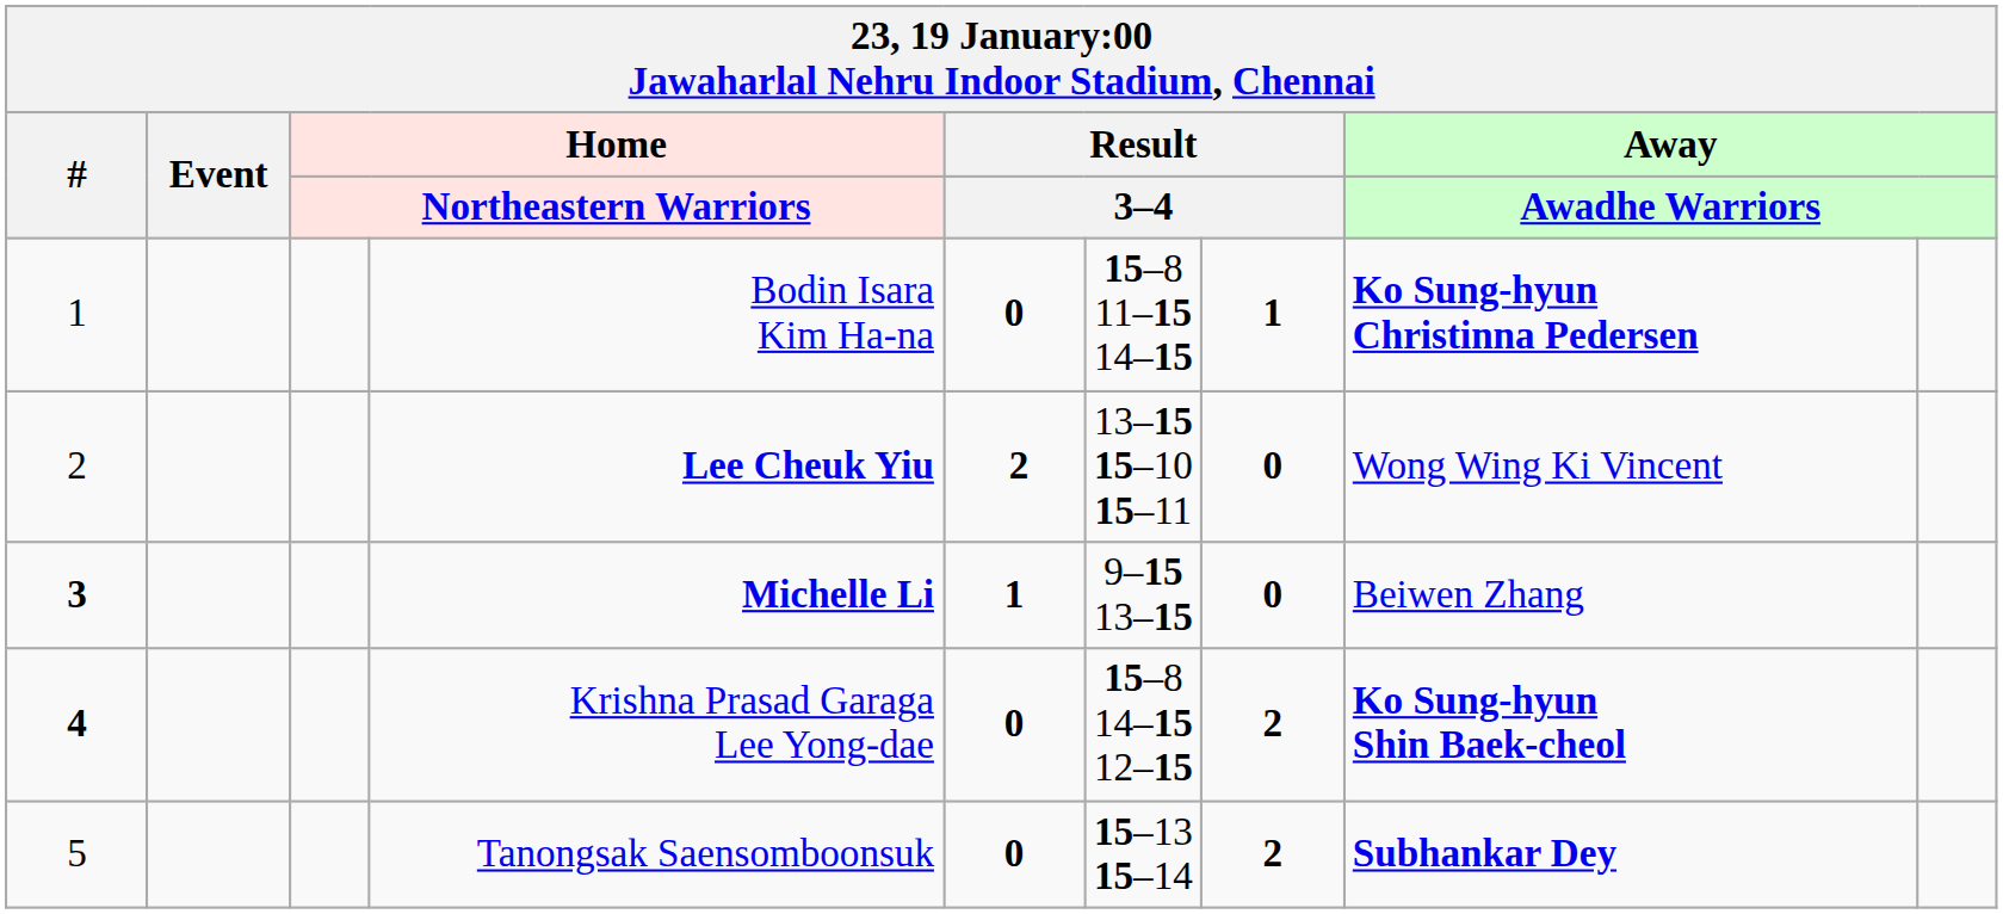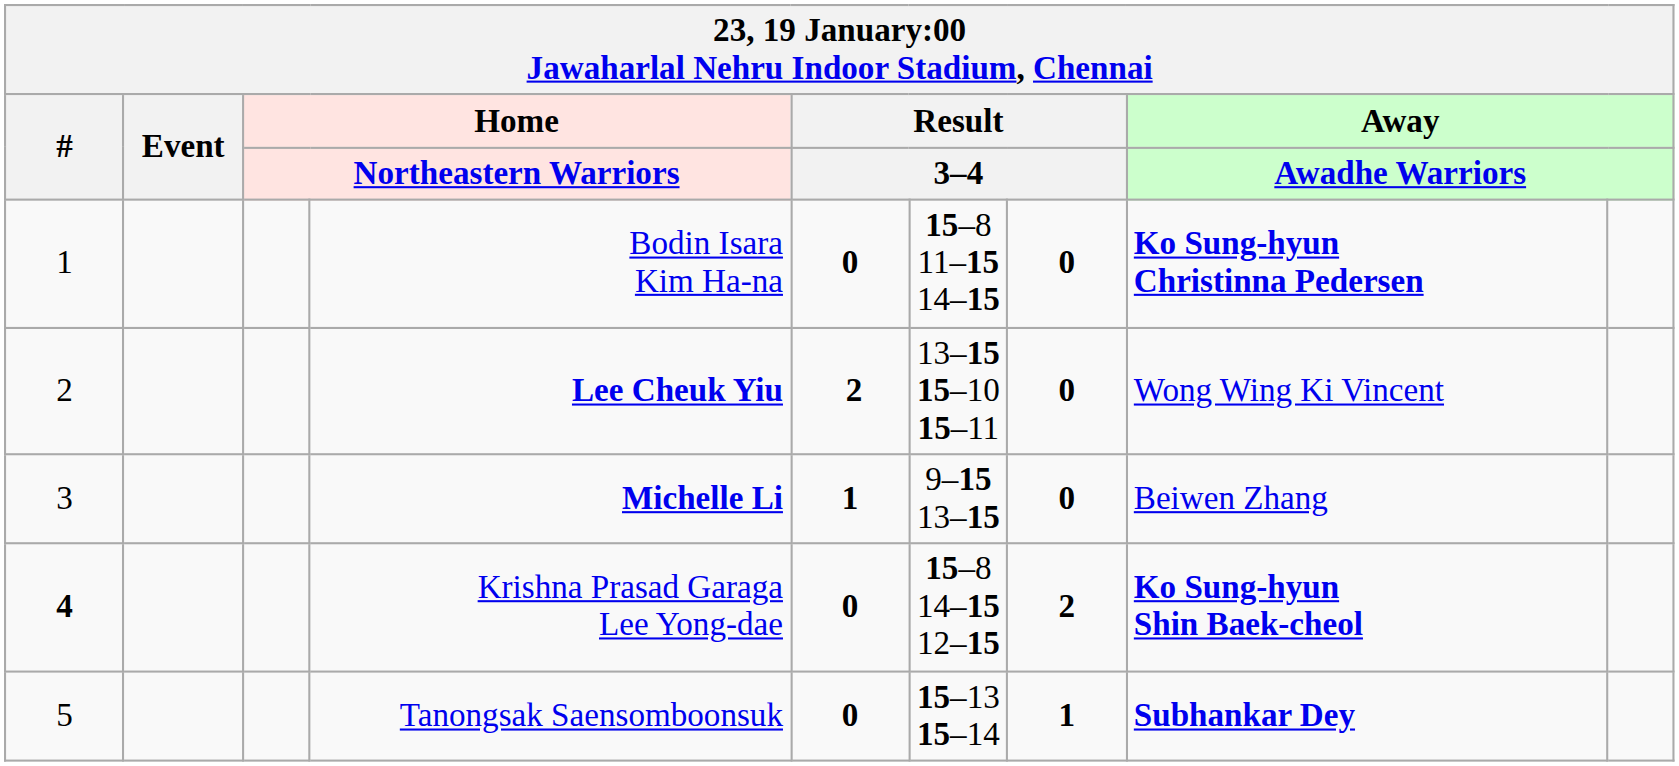 <table class="wikitable">
 <tr>
 <th colspan="9">23, 19 January:00<br><a href='#'>Jawaharlal Nehru Indoor Stadium</a>, <a href='#'>Chennai</a></th>
 </tr>
 <tr>
 <th rowspan="2" width="50">#</th>
 <th rowspan="2" width="50">Event</th>
 <th colspan="2" width="250" style="background-color:#ffe4e1">Home</th>
 <th colspan="3" width="150">Result</th>
 <th colspan="2" width="250" style="background-color:#ccffcc">Away</th>
 </tr>
 <tr>
 <th colspan="2" style="background-color:#ffe4e1"><a href='#'>Northeastern Warriors</a></th>
 <th colspan="3">3–4</th>
 <th colspan="2" style="background-color:#ccffcc"><a href='#'>Awadhe Warriors</a></th>
 </tr>
 <tr>
 <td align="center">1</td>
 <td align="center"></td>
 <td align="center" width="25"></td>
 <td align="right" width="225"><a href='#'>Bodin Isara</a> <br><a href='#'>Kim Ha-na</a> </td>
 <td align="center" width="50"><strong>0</strong></td>
 <td align="center"><strong>15</strong>–8<br>11–<strong>15</strong><br>14–<strong>15</strong></td>
-<td align="center" width="50"><strong>1</strong></td>
+<td align="center" width="50"><strong>0</strong></td>
 <td align="left" width="225"><strong> <a href='#'>Ko Sung-hyun</a><br> <a href='#'>Christinna Pedersen</a></strong></td>
 <td align="center" width="25"></td>
 </tr>
 <tr>
 <td align="center">2</td>
 <td align="center"></td>
 <td align="center"></td>
 <td align="right"><strong><a href='#'>Lee Cheuk Yiu</a> </strong></td>
 <td align="center"><strong> 2</strong></td>
 <td align="center">13–<strong>15</strong><br><strong>15</strong>–10<br><strong>15</strong>–11</td>
 <td align="center"><strong>0</strong></td>
 <td align="left"><strong></strong> <a href='#'>Wong Wing Ki Vincent</a></td>
 <td align="center"></td>
 </tr>
 <tr>
-<td align="center"><strong>3</strong></td>
+<td align="center">3</td>
 <td align="center"></td>
 <td align="center"></td>
 <td align="right"><strong><a href='#'>Michelle Li</a></strong> </td>
 <td align="center"><strong>1</strong></td>
 <td align="center">9–<strong>15</strong><br>13–<strong>15</strong></td>
 <td align="center"><strong>0</strong></td>
 <td align="left"><strong></strong> <a href='#'>Beiwen Zhang</a></td>
 <td align="center"></td>
 </tr>
 <tr>
 <td align="center"><strong>4</strong></td>
 <td align="center"></td>
 <td align="center"></td>
 <td align="right"><a href='#'>Krishna Prasad Garaga</a> <br><a href='#'>Lee Yong-dae</a> </td>
 <td align="center"><strong>0</strong></td>
 <td align="center"><strong>15</strong>–8<br>14–<strong>15</strong><br>12–<strong>15</strong></td>
 <td align="center"><strong>2</strong></td>
 <td align="left"><strong> <a href='#'>Ko Sung-hyun</a></strong><br><strong> <a href='#'>Shin Baek-cheol</a></strong></td>
 <td align="center"></td>
 </tr>
 <tr>
 <td align="center">5</td>
 <td align="center"></td>
 <td align="center"></td>
 <td align="right"><a href='#'>Tanongsak Saensomboonsuk</a> </td>
 <td align="center"><strong>0</strong></td>
 <td align="center"><strong>15</strong>–13<br><strong>15</strong>–14</td>
-<td align="center"><strong>2</strong></td>
+<td align="center"><strong>1</strong></td>
 <td align="left"><strong> <a href='#'>Subhankar Dey</a></strong></td>
 <td align="center"></td>
 </tr>
 </table>
